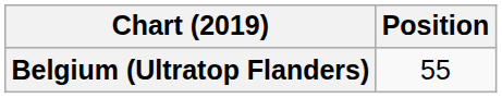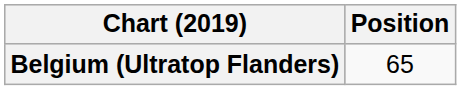 <table class="wikitable plainrowheaders" style="text-align:center">
 <tr>
 <th scope="col">Chart (2019)</th>
 <th scope="col">Position</th>
 </tr>
 <tr>
 <th scope="row">Belgium (Ultratop Flanders)</th>
-<td>55</td>
+<td>65</td>
 </tr>
 </table>
